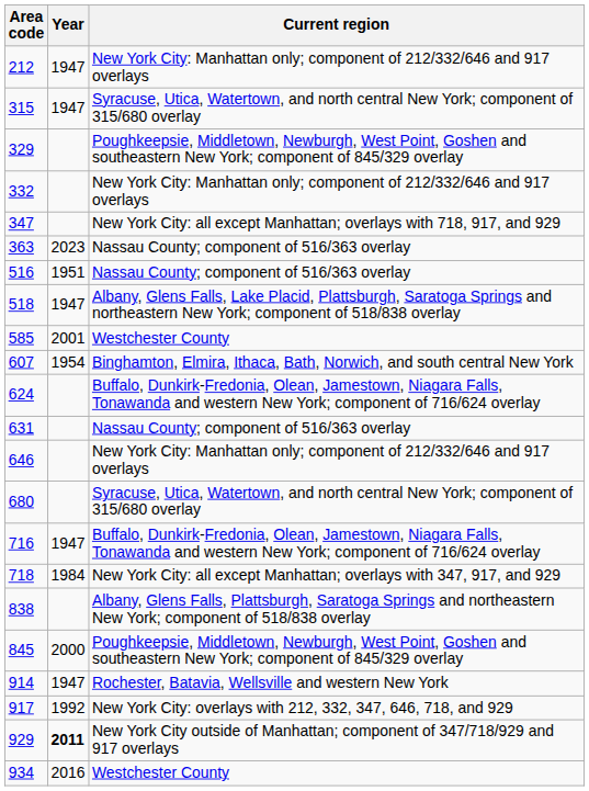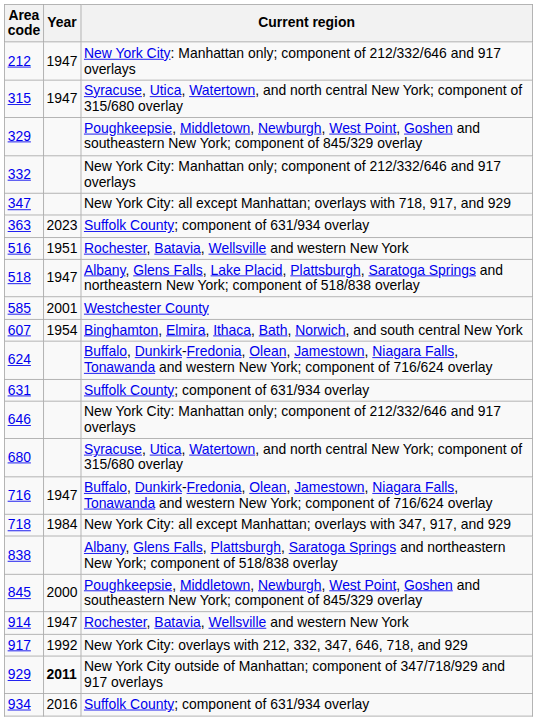 <table class="wikitable sortable">
 <tr>
 <th>Area<br>code</th>
 <th>Year</th>
 <th>Current region</th>
 </tr>
 <tr>
 <td><a href='#'>212</a></td>
 <td>1947</td>
 <td><a href='#'>New York City</a>: Manhattan only; component of 212/332/646 and 917 overlays</td>
 </tr>
 <tr>
 <td><a href='#'>315</a></td>
 <td>1947</td>
 <td><a href='#'>Syracuse</a>, <a href='#'>Utica</a>, <a href='#'>Watertown</a>, and north central New York; component of 315/680 overlay</td>
 </tr>
 <tr>
 <td><a href='#'>329</a></td>
 <td></td>
 <td><a href='#'>Poughkeepsie</a>, <a href='#'>Middletown</a>, <a href='#'>Newburgh</a>, <a href='#'>West Point</a>, <a href='#'>Goshen</a> and southeastern New York; component of 845/329 overlay</td>
 </tr>
 <tr>
 <td><a href='#'>332</a></td>
 <td></td>
 <td>New York City: Manhattan only; component of 212/332/646 and 917 overlays</td>
 </tr>
 <tr>
 <td><a href='#'>347</a></td>
 <td></td>
 <td>New York City: all except Manhattan; overlays with 718, 917, and 929</td>
 </tr>
 <tr>
 <td><a href='#'>363</a></td>
 <td>2023</td>
-<td>Nassau County; component of 516/363 overlay</td>
+<td><a href='#'>Suffolk County</a>; component of 631/934 overlay</td>
 </tr>
 <tr>
 <td><a href='#'>516</a></td>
 <td>1951</td>
-<td><a href='#'>Nassau County</a>; component of 516/363 overlay</td>
+<td><a href='#'>Rochester</a>, <a href='#'>Batavia</a>, <a href='#'>Wellsville</a> and western New York</td>
 </tr>
 <tr>
 <td><a href='#'>518</a></td>
 <td>1947</td>
 <td><a href='#'>Albany</a>, <a href='#'>Glens Falls</a>, <a href='#'>Lake Placid</a>, <a href='#'>Plattsburgh</a>, <a href='#'>Saratoga Springs</a> and northeastern New York; component of 518/838 overlay</td>
 </tr>
 <tr>
 <td><a href='#'>585</a></td>
 <td>2001</td>
 <td><a href='#'>Westchester County</a></td>
 </tr>
 <tr>
 <td><a href='#'>607</a></td>
 <td>1954</td>
 <td><a href='#'>Binghamton</a>, <a href='#'>Elmira</a>, <a href='#'>Ithaca</a>, <a href='#'>Bath</a>, <a href='#'>Norwich</a>, and south central New York</td>
 </tr>
 <tr>
 <td><a href='#'>624</a></td>
 <td></td>
 <td><a href='#'>Buffalo</a>, <a href='#'>Dunkirk</a>-<a href='#'>Fredonia</a>, <a href='#'>Olean</a>, <a href='#'>Jamestown</a>, <a href='#'>Niagara Falls</a>, <a href='#'>Tonawanda</a> and western New York; component of 716/624 overlay</td>
 </tr>
 <tr>
 <td><a href='#'>631</a></td>
 <td></td>
-<td><a href='#'>Nassau County</a>; component of 516/363 overlay</td>
+<td><a href='#'>Suffolk County</a>; component of 631/934 overlay</td>
 </tr>
 <tr>
 <td><a href='#'>646</a></td>
 <td></td>
 <td>New York City: Manhattan only; component of 212/332/646 and 917 overlays</td>
 </tr>
 <tr>
 <td><a href='#'>680</a></td>
 <td></td>
 <td><a href='#'>Syracuse</a>, <a href='#'>Utica</a>, <a href='#'>Watertown</a>, and north central New York; component of 315/680 overlay</td>
 </tr>
 <tr>
 <td><a href='#'>716</a></td>
 <td>1947</td>
 <td><a href='#'>Buffalo</a>, <a href='#'>Dunkirk</a>-<a href='#'>Fredonia</a>, <a href='#'>Olean</a>, <a href='#'>Jamestown</a>, <a href='#'>Niagara Falls</a>, <a href='#'>Tonawanda</a> and western New York; component of 716/624 overlay</td>
 </tr>
 <tr>
 <td><a href='#'>718</a></td>
 <td>1984</td>
 <td>New York City: all except Manhattan; overlays with 347, 917, and 929</td>
 </tr>
 <tr>
 <td><a href='#'>838</a></td>
 <td></td>
 <td><a href='#'>Albany</a>, <a href='#'>Glens Falls</a>, <a href='#'>Plattsburgh</a>, <a href='#'>Saratoga Springs</a> and northeastern New York; component of 518/838 overlay</td>
 </tr>
 <tr>
 <td><a href='#'>845</a></td>
 <td>2000</td>
 <td><a href='#'>Poughkeepsie</a>, <a href='#'>Middletown</a>, <a href='#'>Newburgh</a>, <a href='#'>West Point</a>, <a href='#'>Goshen</a> and southeastern New York; component of 845/329 overlay</td>
 </tr>
 <tr>
 <td><a href='#'>914</a></td>
 <td>1947</td>
 <td><a href='#'>Rochester</a>, <a href='#'>Batavia</a>, <a href='#'>Wellsville</a> and western New York</td>
 </tr>
 <tr>
 <td><a href='#'>917</a></td>
 <td>1992</td>
 <td>New York City: overlays with 212, 332, 347, 646, 718, and 929</td>
 </tr>
 <tr>
 <td><a href='#'>929</a></td>
 <td><strong>2011</strong></td>
 <td>New York City outside of Manhattan; component of 347/718/929 and 917 overlays</td>
 </tr>
 <tr>
 <td><a href='#'>934</a></td>
 <td>2016</td>
-<td><a href='#'>Westchester County</a></td>
+<td><a href='#'>Suffolk County</a>; component of 631/934 overlay</td>
 </tr>
 </table>
